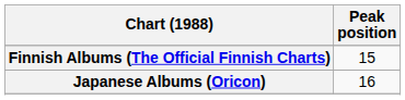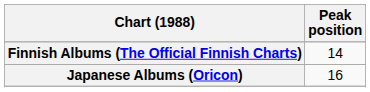 <table class="wikitable sortable plainrowheaders">
 <tr>
 <th>Chart (1988)</th>
 <th>Peak<br>position</th>
 </tr>
 <tr>
 </tr>
 <tr>
 </tr>
 <tr>
 <th scope="row">Finnish Albums (<a href='#'>The Official Finnish Charts</a>)</th>
-<td align="center">15</td>
+<td align="center">14</td>
 </tr>
 <tr>
 </tr>
 <tr>
 <th scope="row">Japanese Albums (<a href='#'>Oricon</a>)</th>
 <td align="center">16</td>
 </tr>
 <tr>
 </tr>
 <tr>
 </tr>
 <tr>
 </tr>
 <tr>
 </tr>
 <tr>
 </tr>
 </table>
